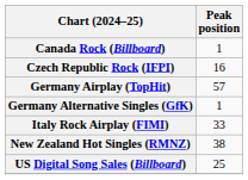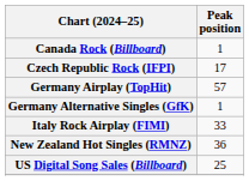 <table class="wikitable sortable plainrowheaders" style="text-align:center">
 <tr>
 <th scope="col">Chart (2024–25)</th>
 <th scope="col">Peak<br>position</th>
 </tr>
 <tr>
 <th scope="row">Canada <a href='#'>Rock</a> (<em><a href='#'>Billboard</a></em>)</th>
 <td>1</td>
 </tr>
 <tr>
 <th scope="row">Czech Republic <a href='#'>Rock</a> (<a href='#'>IFPI</a>)</th>
-<td>16</td>
+<td>17</td>
 </tr>
 <tr>
 <th scope="row">Germany Airplay (<a href='#'>TopHit</a>)</th>
 <td>57</td>
 </tr>
 <tr>
 <th scope="row">Germany Alternative Singles (<a href='#'>GfK</a>)</th>
 <td>1</td>
 </tr>
 <tr>
 <th scope="row">Italy Rock Airplay (<a href='#'>FIMI</a>)</th>
 <td>33</td>
 </tr>
 <tr>
 <th scope="row">New Zealand Hot Singles (<a href='#'>RMNZ</a>)</th>
-<td>38</td>
+<td>36</td>
 </tr>
 <tr>
 <th scope="row">US <a href='#'>Digital Song Sales</a> (<em><a href='#'>Billboard</a></em>)</th>
 <td>25</td>
 </tr>
 <tr>
 </tr>
 <tr>
 </tr>
 </table>
